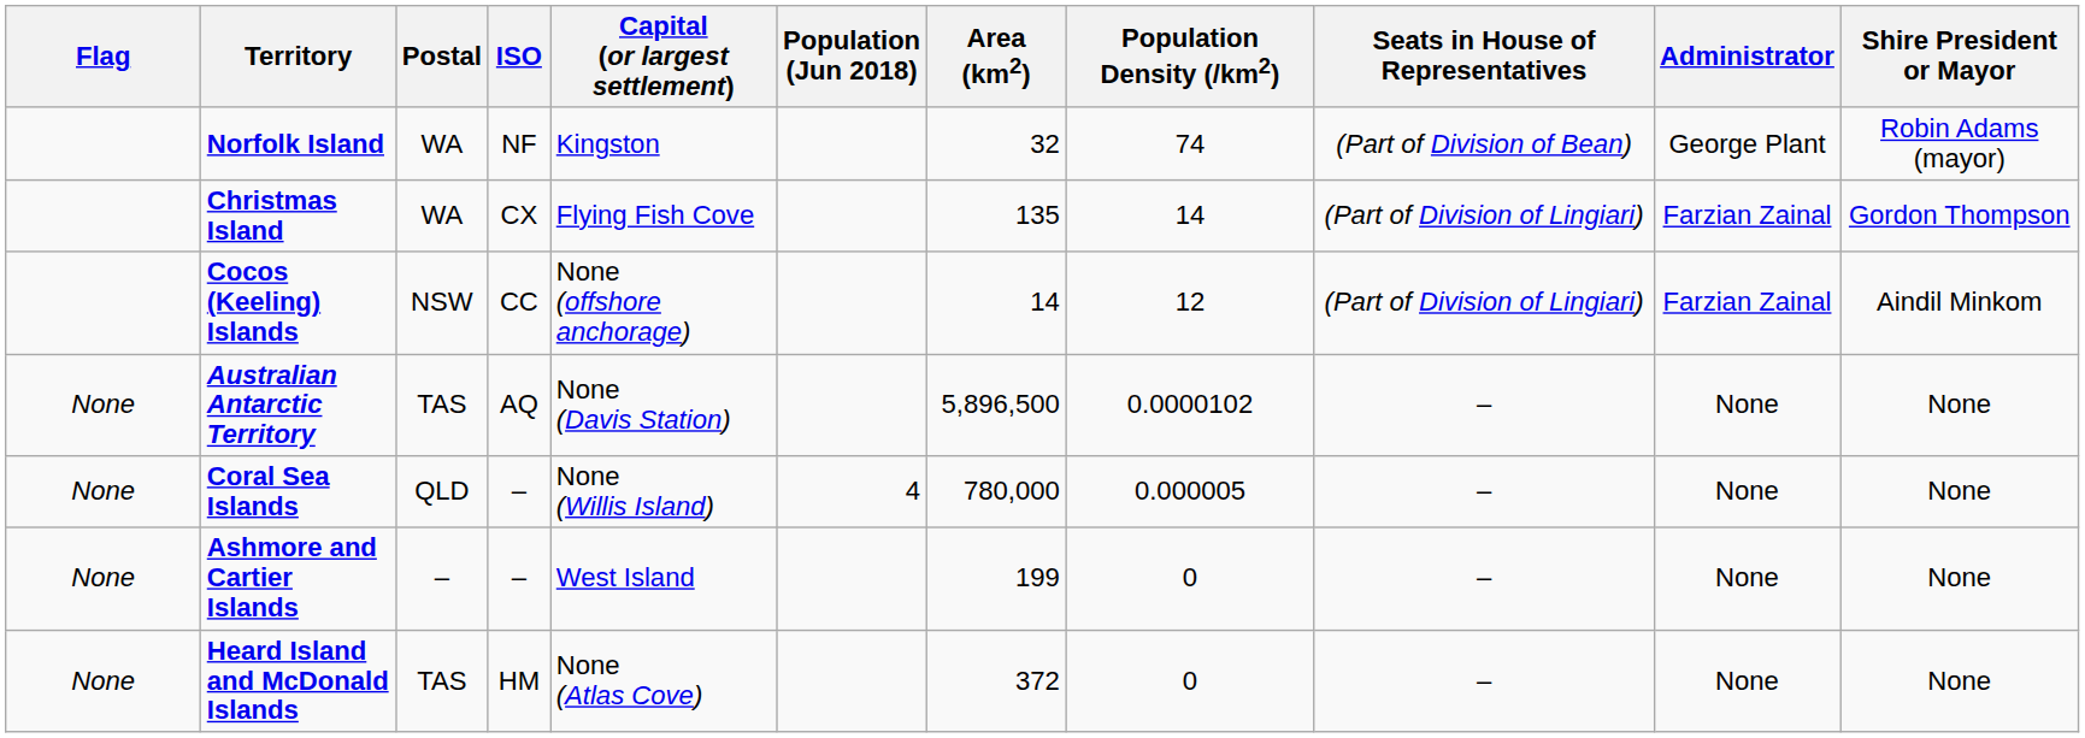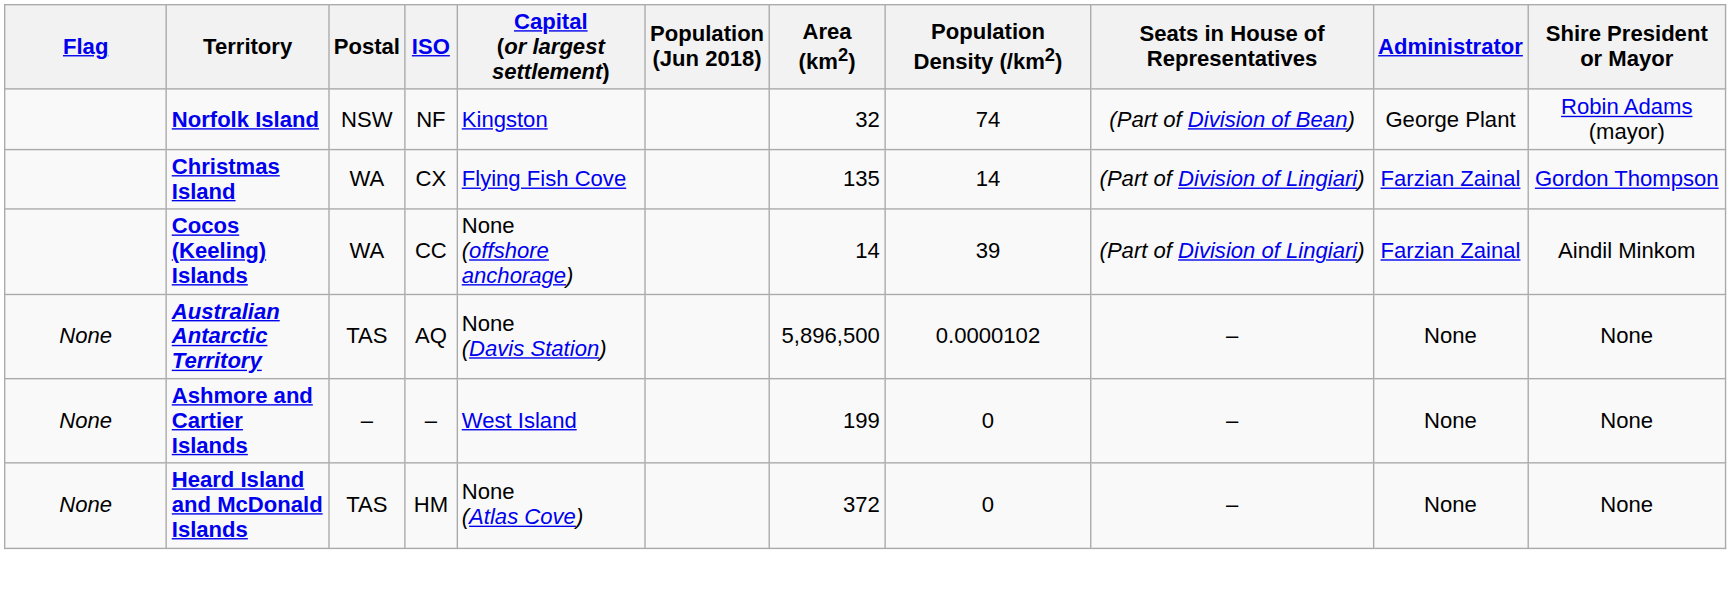 <table class="wikitable sortable" style="text-align:center">
 <tr>
 <th scope="col" width="110" class="unsortable"><a href='#'>Flag</a></th>
 <th scope="col" width="110">Territory</th>
 <th scope="col" width="030">Postal</th>
 <th scope="col" width="030"><a href='#'>ISO</a></th>
 <th><a href='#'>Capital</a><br>(<em>or largest settlement</em>)</th>
 <th>Population<br>(Jun 2018)</th>
 <th>Area (km<sup>2</sup>)</th>
 <th>Population Density (/km<sup>2</sup>)</th>
 <th>Seats in House of Representatives</th>
 <th><a href='#'>Administrator</a></th>
 <th>Shire President or Mayor</th>
 </tr>
 <tr style="text-align:center">
 <td></td>
 <td style="text-align:left"><strong><a href='#'>Norfolk Island</a></strong></td>
-<td>WA</td>
+<td>NSW</td>
 <td>NF</td>
 <td style="text-align:left"><a href='#'>Kingston</a></td>
 <td style="text-align:right"></td>
 <td style="text-align:right">32</td>
 <td>74</td>
 <td><em>(Part of <a href='#'>Division of Bean</a>)</em></td>
 <td>George Plant</td>
 <td><a href='#'>Robin Adams</a> (mayor)</td>
 </tr>
 <tr style="text-align:center">
 <td></td>
 <td style="text-align:left"><strong><a href='#'>Christmas Island</a></strong></td>
 <td>WA</td>
 <td>CX</td>
 <td style="text-align:left"><a href='#'>Flying Fish Cove</a></td>
 <td style="text-align:right"></td>
 <td style="text-align:right">135</td>
 <td>14</td>
 <td><em>(Part of <a href='#'>Division of Lingiari</a>)</em></td>
 <td><a href='#'>Farzian Zainal</a></td>
 <td><a href='#'>Gordon Thompson</a></td>
 </tr>
 <tr style="text-align:center">
 <td></td>
 <td style="text-align:left"><strong><a href='#'>Cocos (Keeling) Islands</a></strong></td>
-<td>NSW</td>
+<td>WA</td>
 <td>CC</td>
 <td style="text-align:left">None<br><em>(<a href='#'>offshore anchorage</a>)</em></td>
 <td style="text-align:right"></td>
 <td style="text-align:right">14</td>
-<td>12</td>
+<td>39</td>
 <td><em>(Part of <a href='#'>Division of Lingiari</a>)</em></td>
 <td><a href='#'>Farzian Zainal</a></td>
 <td>Aindil Minkom</td>
 </tr>
 <tr style="text-align:center">
 <td><em>None</em></td>
 <td style="text-align:left"><strong><em><a href='#'>Australian Antarctic Territory</a></em></strong></td>
 <td>TAS</td>
 <td>AQ</td>
 <td style="text-align:left">None<br><em>(<a href='#'>Davis Station</a>)</em></td>
 <td style="text-align:right"></td>
 <td style="text-align:right">5,896,500</td>
 <td>0.0000102</td>
-<td>–</td>
-<td>None</td>
-<td>None</td>
-</tr>
-<tr style="text-align:center">
-<td><em>None</em></td>
-<td style="text-align:left"><strong><a href='#'>Coral Sea Islands</a></strong></td>
-<td>QLD</td>
-<td>–</td>
-<td style="text-align:left">None<br><em>(<a href='#'>Willis Island</a>)</em></td>
-<td style="text-align:right">4</td>
-<td style="text-align:right">780,000</td>
-<td>0.000005</td>
 <td>–</td>
 <td>None</td>
 <td>None</td>
 </tr>
 <tr style="text-align:center">
 <td><em>None</em></td>
 <td style="text-align:left"><strong><a href='#'>Ashmore and Cartier Islands</a></strong></td>
 <td>–</td>
 <td>–</td>
 <td style="text-align:left"><a href='#'>West Island</a></td>
 <td style="text-align:right"></td>
 <td style="text-align:right">199</td>
 <td>0</td>
 <td>–</td>
 <td>None</td>
 <td>None</td>
 </tr>
 <tr style="text-align:center">
 <td><em>None</em></td>
 <td style="text-align:left"><strong><a href='#'>Heard Island and McDonald Islands</a></strong></td>
 <td>TAS</td>
 <td>HM</td>
 <td style="text-align:left">None<br><em>(<a href='#'>Atlas Cove</a>)</em></td>
 <td style="text-align:right"></td>
 <td style="text-align:right">372</td>
 <td>0</td>
 <td>–</td>
 <td>None</td>
 <td>None</td>
 </tr>
 </table>
